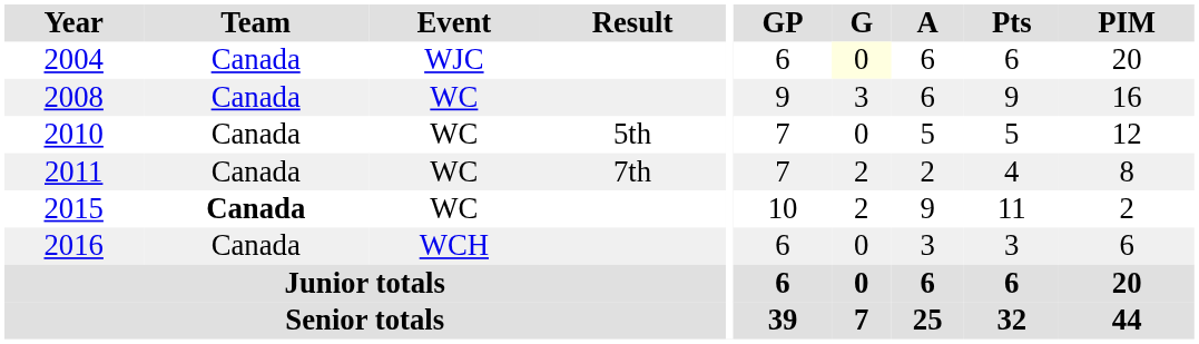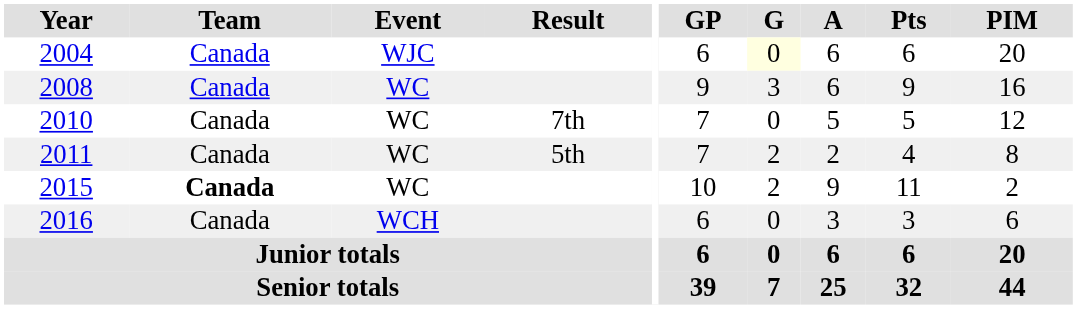 <table border="0" cellpadding="1" cellspacing="0" ID="Table3" style="text-align:center; width:40em;">
 <tr bgcolor="#e0e0e0">
 <th>Year</th>
 <th>Team</th>
 <th>Event</th>
 <th>Result</th>
 <th rowspan="99" bgcolor="#ffffff"></th>
 <th>GP</th>
 <th>G</th>
 <th>A</th>
 <th>Pts</th>
 <th>PIM</th>
 </tr>
 <tr>
 <td><a href='#'>2004</a></td>
 <td><a href='#'>Canada</a></td>
 <td><a href='#'>WJC</a></td>
 <td></td>
 <td>6</td>
 <td style="background: lightyellow;">0</td>
 <td>6</td>
 <td>6</td>
 <td>20</td>
 </tr>
 <tr bgcolor="#f0f0f0">
 <td><a href='#'>2008</a></td>
 <td><a href='#'>Canada</a></td>
 <td><a href='#'>WC</a></td>
 <td></td>
 <td>9</td>
 <td>3</td>
 <td>6</td>
 <td>9</td>
 <td>16</td>
 </tr>
 <tr>
 <td><a href='#'>2010</a></td>
 <td>Canada</td>
 <td>WC</td>
-<td>5th</td>
+<td>7th</td>
 <td>7</td>
 <td>0</td>
 <td>5</td>
 <td>5</td>
 <td>12</td>
 </tr>
 <tr bgcolor="#f0f0f0">
 <td><a href='#'>2011</a></td>
 <td>Canada</td>
 <td>WC</td>
-<td>7th</td>
+<td>5th</td>
 <td>7</td>
 <td>2</td>
 <td>2</td>
 <td>4</td>
 <td>8</td>
 </tr>
 <tr>
 <td><a href='#'>2015</a></td>
 <td><strong>Canada</strong></td>
 <td>WC</td>
 <td></td>
 <td>10</td>
 <td>2</td>
 <td>9</td>
 <td>11</td>
 <td>2</td>
 </tr>
 <tr bgcolor="#f0f0f0">
 <td><a href='#'>2016</a></td>
 <td>Canada</td>
 <td><a href='#'>WCH</a></td>
 <td></td>
 <td>6</td>
 <td>0</td>
 <td>3</td>
 <td>3</td>
 <td>6</td>
 </tr>
 <tr bgcolor="#e0e0e0">
 <th colspan="4">Junior totals</th>
 <th>6</th>
 <th>0</th>
 <th>6</th>
 <th>6</th>
 <th>20</th>
 </tr>
 <tr bgcolor="#e0e0e0">
 <th colspan="4">Senior totals</th>
 <th>39</th>
 <th>7</th>
 <th>25</th>
 <th>32</th>
 <th>44</th>
 </tr>
 </table>
